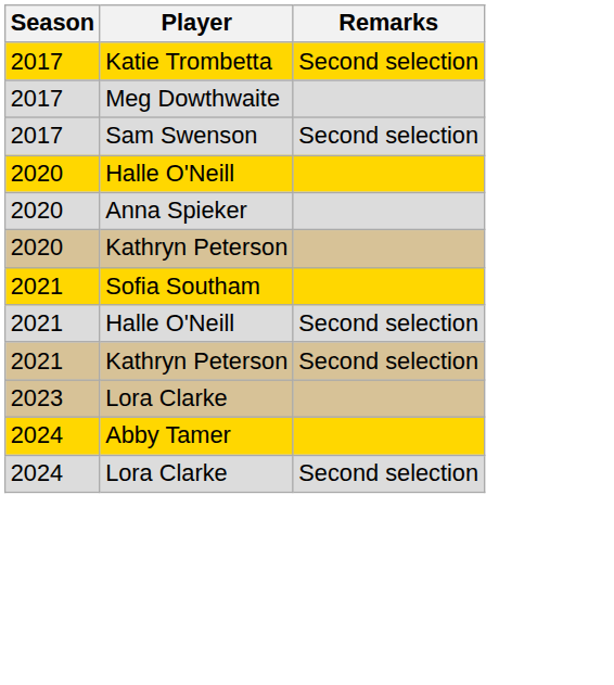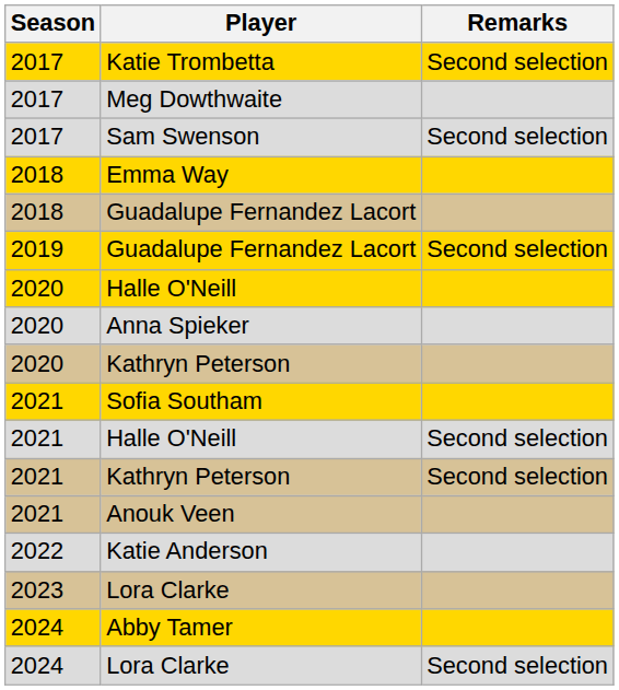 <table class="wikitable">
 <tr>
 <th width=>Season</th>
 <th width=>Player</th>
 <th width=>Remarks</th>
 </tr>
 <tr align="left"  style="background: #FFD700;">
 <td>2017</td>
 <td>Katie Trombetta</td>
 <td>Second selection</td>
 </tr>
 <tr align="left"  style="background: #dcdcdc;">
 <td>2017</td>
 <td>Meg Dowthwaite</td>
 <td></td>
 </tr>
 <tr align="left"  style="background: #dcdcdc;">
 <td>2017</td>
 <td>Sam Swenson</td>
+<td>Second selection</td>
+</tr>
+<tr align="left"  style="background: #FFD700;">
+<td>2018</td>
+<td>Emma Way</td>
+<td></td>
+</tr>
+<tr align="left"  style="background: #d7c297;">
+<td>2018</td>
+<td>Guadalupe Fernandez Lacort</td>
+<td></td>
+</tr>
+<tr align="left"  style="background: #FFD700;">
+<td>2019</td>
+<td>Guadalupe Fernandez Lacort</td>
 <td>Second selection</td>
 </tr>
 <tr align="left"  style="background: #FFD700;">
 <td>2020</td>
 <td>Halle O'Neill</td>
 <td></td>
 </tr>
 <tr align="left"  style="background: #dcdcdc;">
 <td>2020</td>
 <td>Anna Spieker</td>
 <td></td>
 </tr>
 <tr align="left"  style="background: #d7c297;">
 <td>2020</td>
 <td>Kathryn Peterson</td>
 <td></td>
 </tr>
 <tr align="left"  style="background: #FFD700;">
 <td>2021</td>
 <td>Sofia Southam</td>
 <td></td>
 </tr>
 <tr align="left"  style="background: #dcdcdc;">
 <td>2021</td>
 <td>Halle O'Neill</td>
 <td>Second selection</td>
 </tr>
 <tr align="left"  style="background: #d7c297;">
 <td>2021</td>
 <td>Kathryn Peterson</td>
 <td>Second selection</td>
 </tr>
 <tr align="left"  style="background: #d7c297;">
+<td>2021</td>
+<td>Anouk Veen</td>
+<td></td>
+</tr>
+<tr align="left"  style="background: #dcdcdc;">
+<td>2022</td>
+<td>Katie Anderson</td>
+<td></td>
+</tr>
+<tr align="left"  style="background: #d7c297;">
 <td>2023</td>
 <td>Lora Clarke</td>
 <td></td>
 </tr>
 <tr align="left"  style="background: #FFD700;">
 <td>2024</td>
 <td>Abby Tamer</td>
 <td></td>
 </tr>
 <tr align="left"  style="background: #dcdcdc;">
 <td>2024</td>
 <td>Lora Clarke</td>
 <td>Second selection</td>
 </tr>
 </table>
